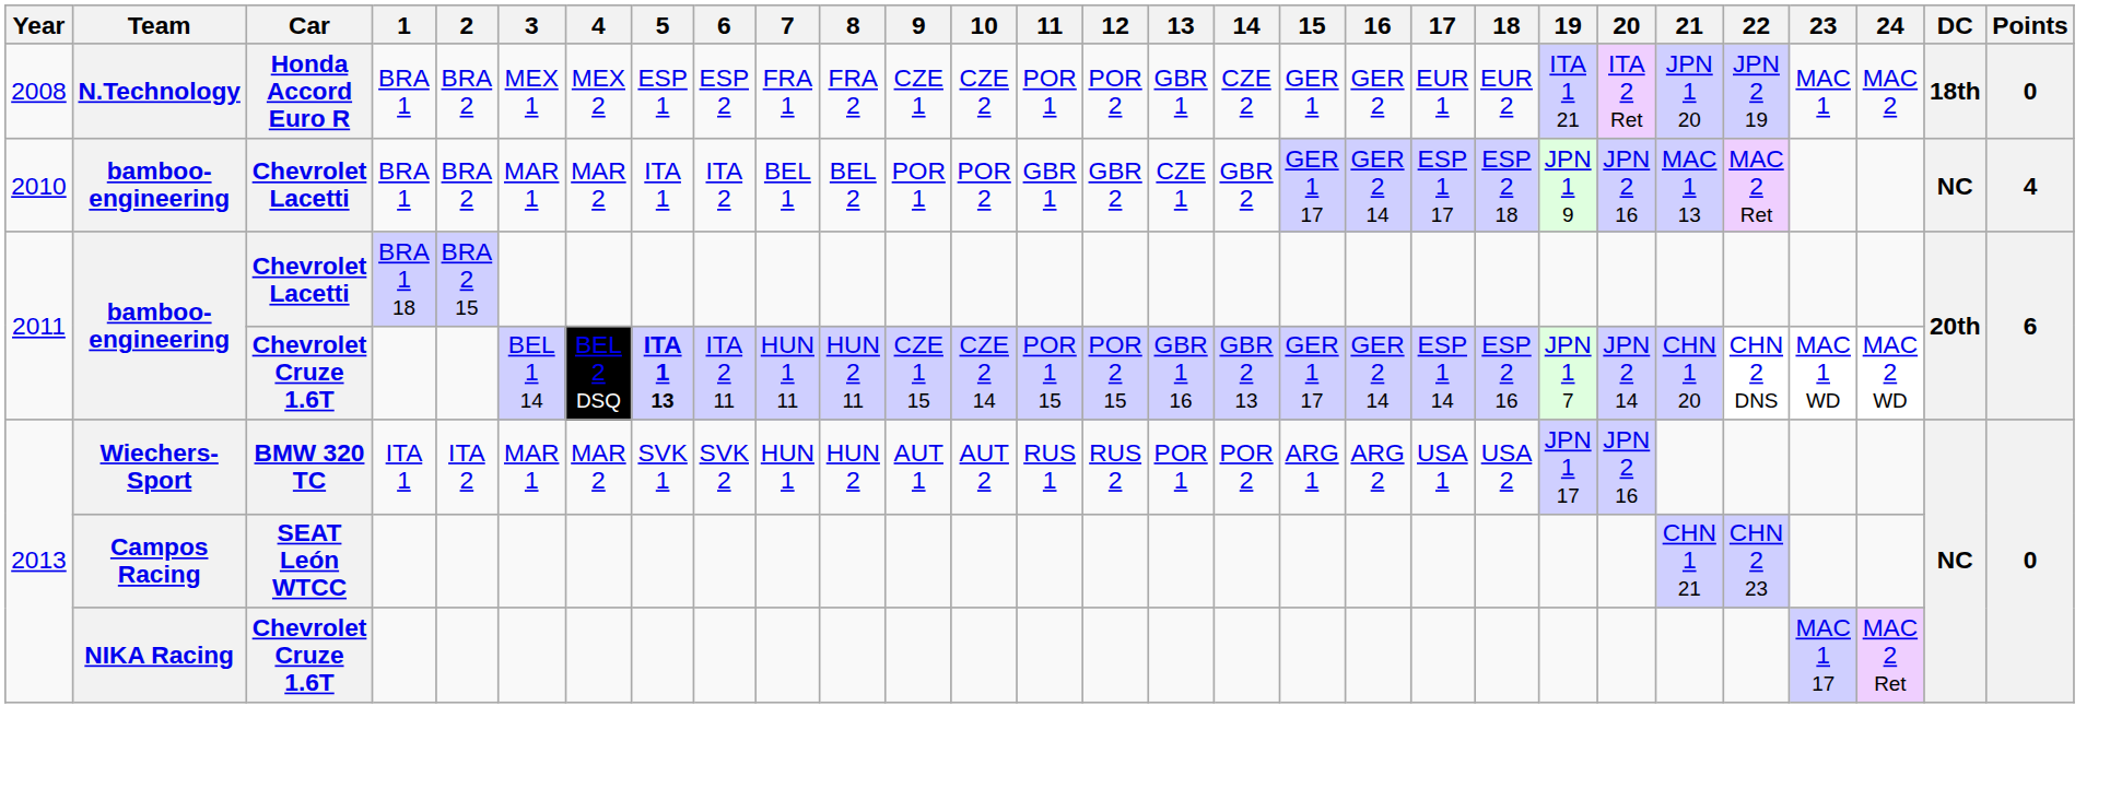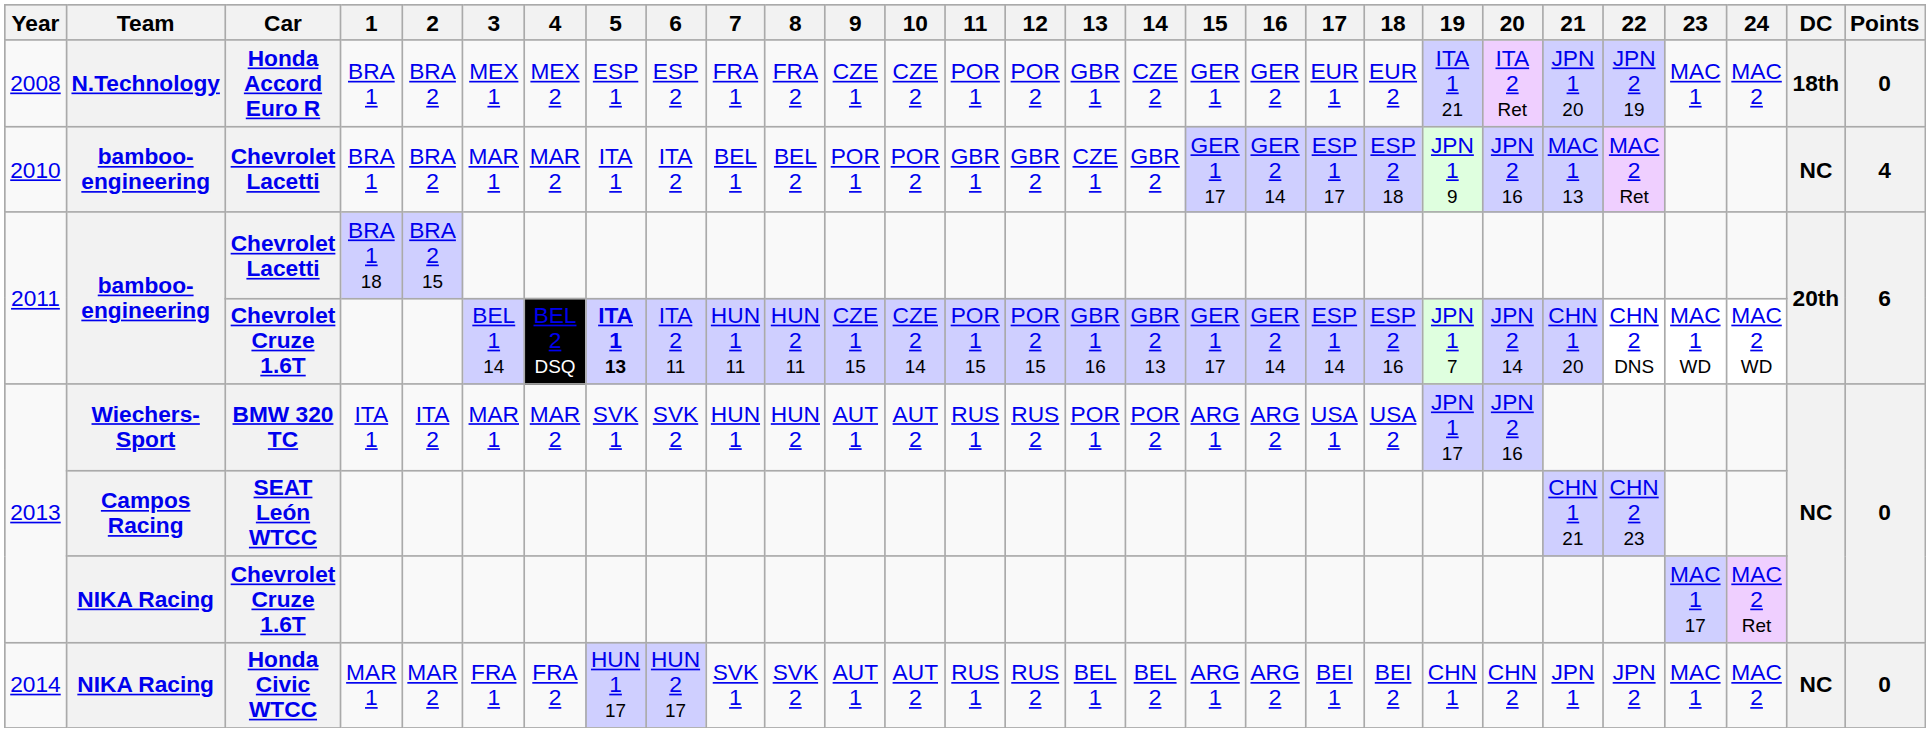 <table class="wikitable" style="text-align:center; font-size:85%">
 <tr>
 <th>Year</th>
 <th>Team</th>
 <th>Car</th>
 <th>1</th>
 <th>2</th>
 <th>3</th>
 <th>4</th>
 <th>5</th>
 <th>6</th>
 <th>7</th>
 <th>8</th>
 <th>9</th>
 <th>10</th>
 <th>11</th>
 <th>12</th>
 <th>13</th>
 <th>14</th>
 <th>15</th>
 <th>16</th>
 <th>17</th>
 <th>18</th>
 <th>19</th>
 <th>20</th>
 <th>21</th>
 <th>22</th>
 <th>23</th>
 <th>24</th>
 <th>DC</th>
 <th>Points</th>
 </tr>
 <tr>
 <td><a href='#'>2008</a></td>
 <th><a href='#'>N.Technology</a></th>
 <th><a href='#'>Honda Accord Euro R</a></th>
 <td><a href='#'>BRA<br>1</a><br><small></small></td>
 <td><a href='#'>BRA<br>2</a><br><small></small></td>
 <td><a href='#'>MEX<br>1</a><br><small></small></td>
 <td><a href='#'>MEX<br>2</a><br><small></small></td>
 <td><a href='#'>ESP<br>1</a><br><small></small></td>
 <td><a href='#'>ESP<br>2</a><br><small></small></td>
 <td><a href='#'>FRA<br>1</a><br><small></small></td>
 <td><a href='#'>FRA<br>2</a><br><small></small></td>
 <td><a href='#'>CZE<br>1</a><br><small></small></td>
 <td><a href='#'>CZE<br>2</a><br><small></small></td>
 <td><a href='#'>POR<br>1</a><br><small></small></td>
 <td><a href='#'>POR<br>2</a><br><small></small></td>
 <td><a href='#'>GBR<br>1</a><br><small></small></td>
 <td><a href='#'>CZE<br>2</a><br><small></small></td>
 <td><a href='#'>GER<br>1</a><br> <small></small></td>
 <td><a href='#'>GER<br>2</a><br><small></small></td>
 <td><a href='#'>EUR<br>1</a><br><small></small></td>
 <td><a href='#'>EUR<br>2</a><br><small></small></td>
 <td style="background:#cfcfff;"><a href='#'>ITA<br>1</a><br><small>21</small></td>
 <td style="background:#efcfff;"><a href='#'>ITA<br>2</a><br><small>Ret</small></td>
 <td style="background:#cfcfff;"><a href='#'>JPN<br>1</a><br><small>20</small></td>
 <td style="background:#cfcfff;"><a href='#'>JPN<br>2</a><br><small>19</small></td>
 <td><a href='#'>MAC<br>1</a><br><small></small></td>
 <td><a href='#'>MAC<br>2</a><br><small></small></td>
 <th>18th</th>
 <th>0</th>
 </tr>
 <tr>
 <td><a href='#'>2010</a></td>
 <th><a href='#'>bamboo-engineering</a></th>
 <th><a href='#'>Chevrolet Lacetti</a></th>
 <td><a href='#'>BRA<br>1</a><br><small></small></td>
 <td><a href='#'>BRA<br>2</a><br><small></small></td>
 <td><a href='#'>MAR<br>1</a><br><small></small></td>
 <td><a href='#'>MAR<br>2</a><br><small></small></td>
 <td><a href='#'>ITA<br>1</a><br><small></small></td>
 <td><a href='#'>ITA<br>2</a><br><small></small></td>
 <td><a href='#'>BEL<br>1</a><br><small></small></td>
 <td><a href='#'>BEL<br>2</a><br><small></small></td>
 <td><a href='#'>POR<br>1</a><br><small></small></td>
 <td><a href='#'>POR<br>2</a><br><small></small></td>
 <td><a href='#'>GBR<br>1</a><br><small></small></td>
 <td><a href='#'>GBR<br>2</a><br><small></small></td>
 <td><a href='#'>CZE<br>1</a><br><small></small></td>
 <td><a href='#'>GBR<br>2</a><br><small></small></td>
 <td style="background:#cfcfff;"><a href='#'>GER<br>1</a><br><small>17</small></td>
 <td style="background:#cfcfff;"><a href='#'>GER<br>2</a><br><small>14</small></td>
 <td style="background:#cfcfff;"><a href='#'>ESP<br>1</a><br><small>17</small></td>
 <td style="background:#cfcfff;"><a href='#'>ESP<br>2</a><br><small>18</small></td>
 <td style="background:#dfffdf;"><a href='#'>JPN<br>1</a><br><small>9</small></td>
 <td style="background:#cfcfff;"><a href='#'>JPN<br>2</a><br><small>16</small></td>
 <td style="background:#cfcfff;"><a href='#'>MAC<br>1</a><br><small>13</small></td>
 <td style="background:#efcfff;"><a href='#'>MAC<br>2</a><br><small>Ret</small></td>
 <td></td>
 <td></td>
 <th>NC</th>
 <th>4</th>
 </tr>
 <tr>
 <td rowspan=2><a href='#'>2011</a></td>
 <th rowspan=2><a href='#'>bamboo-engineering</a></th>
 <th><a href='#'>Chevrolet Lacetti</a></th>
 <td style="background:#cfcfff;"><a href='#'>BRA<br>1</a><br><small>18</small></td>
 <td style="background:#cfcfff;"><a href='#'>BRA<br>2</a><br><small>15</small></td>
 <td></td>
 <td></td>
 <td></td>
 <td></td>
 <td></td>
 <td></td>
 <td></td>
 <td></td>
 <td></td>
 <td></td>
 <td></td>
 <td></td>
 <td></td>
 <td></td>
 <td></td>
 <td></td>
 <td></td>
 <td></td>
 <td></td>
 <td></td>
 <td></td>
 <td></td>
 <th rowspan=2>20th</th>
 <th rowspan=2>6</th>
 </tr>
 <tr>
 <th><a href='#'>Chevrolet Cruze 1.6T</a></th>
 <td></td>
 <td></td>
 <td style="background:#cfcfff;"><a href='#'>BEL<br>1</a><br><small>14</small></td>
 <td style="background:black; color:white"><a href='#'><span>BEL<br>2</span></a><br><small>DSQ</small></td>
 <td style="background:#cfcfff;"><strong><a href='#'>ITA<br>1</a><br><small>13</small></strong></td>
 <td style="background:#cfcfff;"><a href='#'>ITA<br>2</a><br><small>11</small></td>
 <td style="background:#cfcfff;"><a href='#'>HUN<br>1</a><br><small>11</small></td>
 <td style="background:#cfcfff;"><a href='#'>HUN<br>2</a><br><small>11</small></td>
 <td style="background:#cfcfff;"><a href='#'>CZE<br>1</a><br><small>15</small></td>
 <td style="background:#cfcfff;"><a href='#'>CZE<br>2</a><br><small>14</small></td>
 <td style="background:#cfcfff;"><a href='#'>POR<br>1</a><br><small>15</small></td>
 <td style="background:#cfcfff;"><a href='#'>POR<br>2</a><br><small>15</small></td>
 <td style="background:#cfcfff;"><a href='#'>GBR<br>1</a><br><small>16</small></td>
 <td style="background:#cfcfff;"><a href='#'>GBR<br>2</a><br><small>13</small></td>
 <td style="background:#cfcfff;"><a href='#'>GER<br>1</a><br><small>17</small></td>
 <td style="background:#cfcfff;"><a href='#'>GER<br>2</a><br><small>14</small></td>
 <td style="background:#cfcfff;"><a href='#'>ESP<br>1</a><br><small>14</small></td>
 <td style="background:#cfcfff;"><a href='#'>ESP<br>2</a><br><small>16</small></td>
 <td style="background:#dfffdf;"><a href='#'>JPN<br>1</a><br><small>7</small></td>
 <td style="background:#cfcfff;"><a href='#'>JPN<br>2</a><br><small>14</small></td>
 <td style="background:#cfcfff;"><a href='#'>CHN<br>1</a><br><small>20</small></td>
 <td style="background:#ffffff;"><a href='#'>CHN<br>2</a><br><small>DNS</small></td>
 <td style="background:#ffffff;"><a href='#'>MAC<br>1</a><br><small>WD</small></td>
 <td style="background:#ffffff;"><a href='#'>MAC<br>2</a><br><small>WD</small></td>
 </tr>
 <tr>
 <td rowspan=3><a href='#'>2013</a></td>
 <th><a href='#'>Wiechers-Sport</a></th>
 <th><a href='#'>BMW 320 TC</a></th>
 <td><a href='#'>ITA<br>1</a></td>
 <td><a href='#'>ITA<br>2</a></td>
 <td><a href='#'>MAR<br>1</a></td>
 <td><a href='#'>MAR<br>2</a></td>
 <td><a href='#'>SVK<br>1</a></td>
 <td><a href='#'>SVK<br>2</a></td>
 <td><a href='#'>HUN<br>1</a></td>
 <td><a href='#'>HUN<br>2</a></td>
 <td><a href='#'>AUT<br>1</a></td>
 <td><a href='#'>AUT<br>2</a></td>
 <td><a href='#'>RUS<br>1</a></td>
 <td><a href='#'>RUS<br>2</a></td>
 <td><a href='#'>POR<br>1</a></td>
 <td><a href='#'>POR<br>2</a></td>
 <td><a href='#'>ARG<br>1</a></td>
 <td><a href='#'>ARG<br>2</a></td>
 <td><a href='#'>USA<br>1</a></td>
 <td><a href='#'>USA<br>2</a></td>
 <td style="background:#cfcfff;"><a href='#'>JPN<br>1</a><br><small>17</small></td>
 <td style="background:#cfcfff;"><a href='#'>JPN<br>2</a><br><small>16</small></td>
 <td></td>
 <td></td>
 <td></td>
 <td></td>
 <th rowspan=3>NC</th>
 <th rowspan=3>0</th>
 </tr>
 <tr>
 <th><a href='#'>Campos Racing</a></th>
 <th><a href='#'>SEAT León WTCC</a></th>
 <td></td>
 <td></td>
 <td></td>
 <td></td>
 <td></td>
 <td></td>
 <td></td>
 <td></td>
 <td></td>
 <td></td>
 <td></td>
 <td></td>
 <td></td>
 <td></td>
 <td></td>
 <td></td>
 <td></td>
 <td></td>
 <td></td>
 <td></td>
 <td style="background:#cfcfff;"><a href='#'>CHN<br>1</a><br><small>21</small></td>
 <td style="background:#cfcfff;"><a href='#'>CHN<br>2</a><br><small>23</small></td>
 <td></td>
 <td></td>
 </tr>
 <tr>
 <th><a href='#'>NIKA Racing</a></th>
 <th><a href='#'>Chevrolet Cruze 1.6T</a></th>
 <td></td>
 <td></td>
 <td></td>
 <td></td>
 <td></td>
 <td></td>
 <td></td>
 <td></td>
 <td></td>
 <td></td>
 <td></td>
 <td></td>
 <td></td>
 <td></td>
 <td></td>
 <td></td>
 <td></td>
 <td></td>
 <td></td>
 <td></td>
 <td></td>
 <td></td>
 <td style="background:#cfcfff;"><a href='#'>MAC<br>1</a><br><small>17</small></td>
 <td style="background:#efcfff;"><a href='#'>MAC<br>2</a><br><small>Ret</small></td>
 </tr>
+<tr>
+<td><a href='#'>2014</a></td>
+<th><a href='#'>NIKA Racing</a></th>
+<th><a href='#'>Honda Civic WTCC</a></th>
+<td><a href='#'>MAR<br>1</a><br><small></small></td>
+<td><a href='#'>MAR<br>2</a><br><small></small></td>
+<td><a href='#'>FRA<br>1</a><br><small></small></td>
+<td><a href='#'>FRA<br>2</a><br><small></small></td>
+<td style="background:#CFCFFF;"><a href='#'>HUN<br>1</a><br><small>17</small></td>
+<td style="background:#CFCFFF;"><a href='#'>HUN<br>2</a><br><small>17</small></td>
+<td><a href='#'>SVK<br>1</a><br><small></small></td>
+<td><a href='#'>SVK<br>2</a><br><small></small></td>
+<td><a href='#'>AUT<br>1</a><br><small></small></td>
+<td><a href='#'>AUT<br>2</a><br><small></small></td>
+<td><a href='#'>RUS<br>1</a><br><small></small></td>
+<td><a href='#'>RUS<br>2</a><br><small></small></td>
+<td><a href='#'>BEL<br>1</a><br><small></small></td>
+<td><a href='#'>BEL<br>2</a><br><small></small></td>
+<td><a href='#'>ARG<br>1</a><br><small></small></td>
+<td><a href='#'>ARG<br>2</a><br><small></small></td>
+<td><a href='#'>BEI<br>1</a><br><small></small></td>
+<td><a href='#'>BEI<br>2</a><br><small></small></td>
+<td><a href='#'>CHN<br>1</a><br><small></small></td>
+<td><a href='#'>CHN<br>2</a><br><small></small></td>
+<td><a href='#'>JPN<br>1</a><br><small></small></td>
+<td><a href='#'>JPN<br>2</a><br><small></small></td>
+<td><a href='#'>MAC<br>1</a><br><small></small></td>
+<td><a href='#'>MAC<br>2</a><br><small></small></td>
+<th>NC</th>
+<th>0</th>
+</tr>
 </table>
